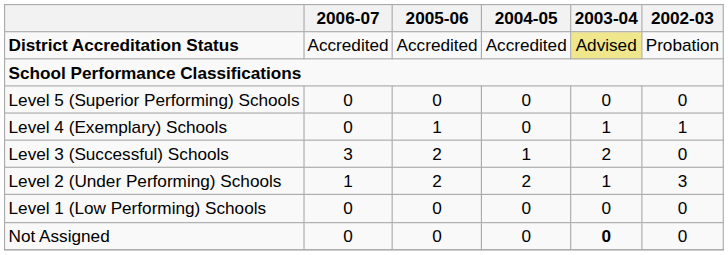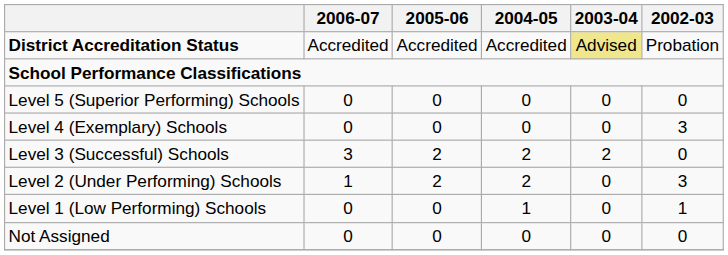 <table class="wikitable" style="font-size: 95%;">
 <tr>
 <th></th>
 <th>2006-07</th>
 <th>2005-06</th>
 <th>2004-05</th>
 <th>2003-04</th>
 <th>2002-03</th>
 </tr>
 <tr>
 <td align="left"><strong>District Accreditation Status</strong></td>
 <td align="center">Accredited</td>
 <td align="center">Accredited</td>
 <td align="center">Accredited</td>
 <td align="center" style="background: khaki;">Advised</td>
 <td align="center">Probation</td>
 </tr>
 <tr>
 <td align="left" colspan="6"><strong>School Performance Classifications</strong></td>
 </tr>
 <tr>
 <td align="left">Level 5 (Superior Performing) Schools</td>
 <td align="center">0</td>
 <td align="center">0</td>
 <td align="center">0</td>
 <td align="center">0</td>
 <td align="center">0</td>
 </tr>
 <tr>
 <td align="left">Level 4 (Exemplary) Schools</td>
 <td align="center">0</td>
-<td align="center">1</td>
 <td align="center">0</td>
-<td align="center">1</td>
-<td align="center">1</td>
+<td align="center">0</td>
+<td align="center">0</td>
+<td align="center">3</td>
 </tr>
 <tr>
 <td align="left">Level 3 (Successful) Schools</td>
 <td align="center">3</td>
 <td align="center">2</td>
-<td align="center">1</td>
+<td align="center">2</td>
 <td align="center">2</td>
 <td align="center">0</td>
 </tr>
 <tr>
 <td align="left">Level 2 (Under Performing) Schools</td>
 <td align="center">1</td>
 <td align="center">2</td>
 <td align="center">2</td>
-<td align="center">1</td>
+<td align="center">0</td>
 <td align="center">3</td>
 </tr>
 <tr>
 <td align="left">Level 1 (Low Performing) Schools</td>
+<td align="center">0</td>
+<td align="center">0</td>
+<td align="center">1</td>
+<td align="center">0</td>
+<td align="center">1</td>
+</tr>
+<tr>
+<td align="left">Not Assigned</td>
 <td align="center">0</td>
 <td align="center">0</td>
 <td align="center">0</td>
 <td align="center">0</td>
 <td align="center">0</td>
 </tr>
 <tr>
-<td align="left">Not Assigned</td>
-<td align="center">0</td>
-<td align="center">0</td>
-<td align="center">0</td>
-<td align="center"><strong>0</strong></td>
-<td align="center">0</td>
-</tr>
-<tr>
 </tr>
 </table>
